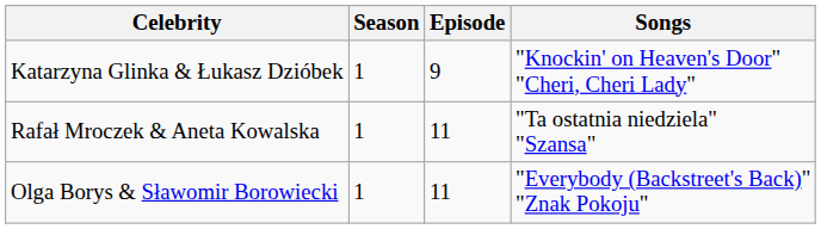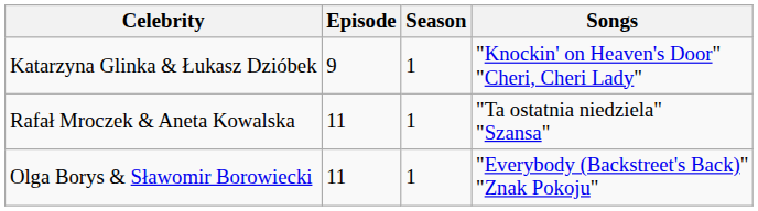 <table class="wikitable">
 <tr>
 <th>Celebrity</th>
+<th>Episode</th>
 <th>Season</th>
-<th>Episode</th>
 <th>Songs</th>
 </tr>
 <tr>
 <td>Katarzyna Glinka & Łukasz Dzióbek</td>
+<td>9</td>
 <td>1</td>
-<td>9</td>
 <td>"<a href='#'>Knockin' on Heaven's Door</a>"<br>"<a href='#'>Cheri, Cheri Lady</a>"</td>
 </tr>
 <tr>
 <td>Rafał Mroczek & Aneta Kowalska</td>
+<td>11</td>
 <td>1</td>
-<td>11</td>
 <td>"Ta ostatnia niedziela"<br>"<a href='#'>Szansa</a>"</td>
 </tr>
 <tr>
 <td>Olga Borys & <a href='#'>Sławomir Borowiecki</a></td>
+<td>11</td>
 <td>1</td>
-<td>11</td>
 <td>"<a href='#'>Everybody (Backstreet's Back)</a>"<br>"<a href='#'>Znak Pokoju</a>"</td>
 </tr>
 </table>
